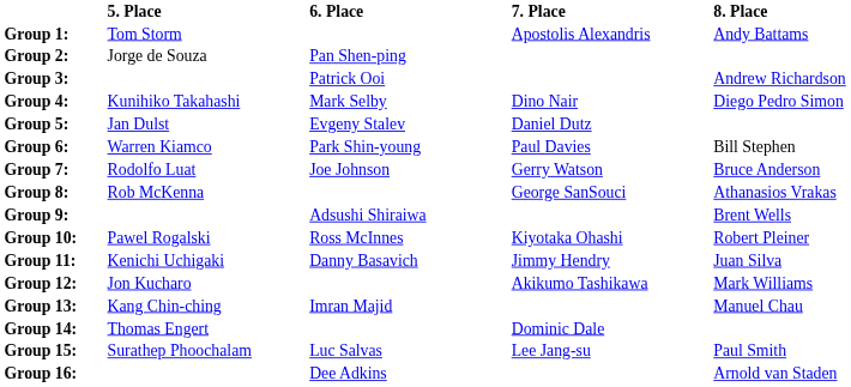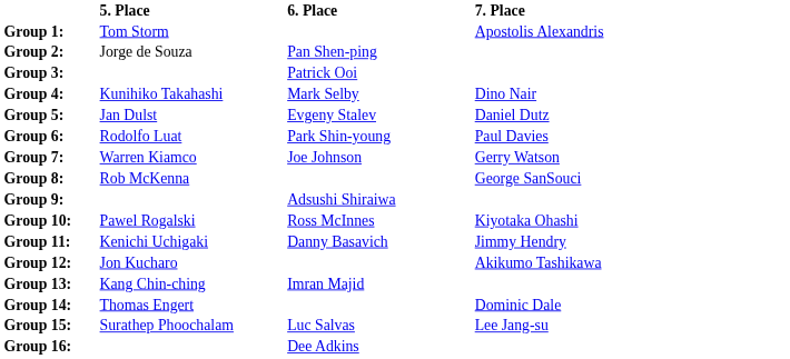 <table>
 <tr>
 <th style="width:6em"></th>
 <th style="width:12em" align="left">5. Place</th>
 <th style="width:12em" align="left">6. Place</th>
 <th style="width:12em" align="left">7. Place</th>
-<th style="width:12em" align="left">8. Place</th>
 </tr>
 <tr>
 <td><strong>Group 1:</strong></td>
 <td> <a href='#'>Tom Storm</a></td>
 <td> </td>
 <td> <a href='#'>Apostolis Alexandris</a></td>
-<td> <a href='#'>Andy Battams</a></td>
 </tr>
 <tr>
 <td><strong>Group 2:</strong></td>
 <td> Jorge de Souza</td>
 <td> <a href='#'>Pan Shen-ping</a></td>
-<td> </td>
 <td> </td>
 </tr>
 <tr>
 <td><strong>Group 3:</strong></td>
 <td> </td>
 <td> <a href='#'>Patrick Ooi</a></td>
 <td> </td>
-<td> <a href='#'>Andrew Richardson</a></td>
 </tr>
 <tr>
 <td><strong>Group 4:</strong></td>
 <td> <a href='#'>Kunihiko Takahashi</a></td>
 <td> <a href='#'>Mark Selby</a></td>
 <td> <a href='#'>Dino Nair</a></td>
-<td> <a href='#'>Diego Pedro Simon</a></td>
 </tr>
 <tr>
 <td><strong>Group 5:</strong></td>
 <td> <a href='#'>Jan Dulst</a></td>
 <td> <a href='#'>Evgeny Stalev</a></td>
 <td> <a href='#'>Daniel Dutz</a></td>
-<td> </td>
 </tr>
 <tr>
 <td><strong>Group 6:</strong></td>
-<td> <a href='#'>Warren Kiamco</a></td>
+<td> <a href='#'>Rodolfo Luat</a></td>
 <td> <a href='#'>Park Shin-young</a></td>
 <td> <a href='#'>Paul Davies</a></td>
-<td> Bill Stephen</td>
 </tr>
 <tr>
 <td><strong>Group 7:</strong></td>
-<td> <a href='#'>Rodolfo Luat</a></td>
+<td> <a href='#'>Warren Kiamco</a></td>
 <td> <a href='#'>Joe Johnson</a></td>
 <td> <a href='#'>Gerry Watson</a></td>
-<td> <a href='#'>Bruce Anderson</a></td>
 </tr>
 <tr>
 <td><strong>Group 8:</strong></td>
 <td> <a href='#'>Rob McKenna</a></td>
 <td> </td>
 <td> <a href='#'>George SanSouci</a></td>
-<td> <a href='#'>Athanasios Vrakas</a></td>
 </tr>
 <tr>
 <td><strong>Group 9:</strong></td>
 <td> </td>
 <td> <a href='#'>Adsushi Shiraiwa</a></td>
 <td> </td>
-<td> <a href='#'>Brent Wells</a></td>
 </tr>
 <tr>
 <td><strong>Group 10:</strong></td>
 <td> <a href='#'>Pawel Rogalski</a></td>
 <td> <a href='#'>Ross McInnes</a></td>
 <td> <a href='#'>Kiyotaka Ohashi</a></td>
-<td> <a href='#'>Robert Pleiner</a></td>
 </tr>
 <tr>
 <td><strong>Group 11:</strong></td>
 <td> <a href='#'>Kenichi Uchigaki</a></td>
 <td> <a href='#'>Danny Basavich</a></td>
 <td> <a href='#'>Jimmy Hendry</a></td>
-<td> <a href='#'>Juan Silva</a></td>
 </tr>
 <tr>
 <td><strong>Group 12:</strong></td>
 <td> <a href='#'>Jon Kucharo</a></td>
 <td> </td>
 <td> <a href='#'>Akikumo Tashikawa</a></td>
-<td> <a href='#'>Mark Williams</a></td>
 </tr>
 <tr>
 <td><strong>Group 13:</strong></td>
 <td> <a href='#'>Kang Chin-ching</a></td>
 <td> <a href='#'>Imran Majid</a></td>
 <td> </td>
-<td> <a href='#'>Manuel Chau</a></td>
 </tr>
 <tr>
 <td><strong>Group 14:</strong></td>
 <td> <a href='#'>Thomas Engert</a></td>
 <td> </td>
 <td> <a href='#'>Dominic Dale</a></td>
-<td> </td>
 </tr>
 <tr>
 <td><strong>Group 15:</strong></td>
 <td> <a href='#'>Surathep Phoochalam</a></td>
 <td> <a href='#'>Luc Salvas</a></td>
 <td> <a href='#'>Lee Jang-su</a></td>
-<td> <a href='#'>Paul Smith</a></td>
 </tr>
 <tr>
 <td><strong>Group 16:</strong></td>
 <td> </td>
 <td> <a href='#'>Dee Adkins</a></td>
 <td> </td>
-<td> <a href='#'>Arnold van Staden</a></td>
 </tr>
 </table>
